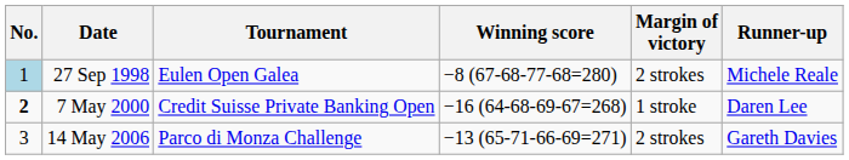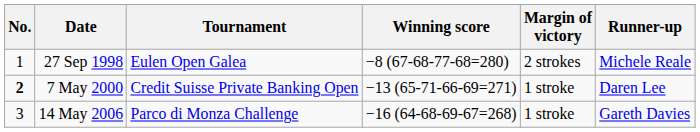 <table class="wikitable" style="font-size:95%;">
 <tr>
 <th>No.</th>
 <th>Date</th>
 <th>Tournament</th>
 <th>Winning score</th>
 <th>Margin of<br>victory</th>
 <th>Runner-up</th>
 </tr>
 <tr>
-<td align=center style="background: lightblue;">1</td>
+<td align=center>1</td>
 <td align=right>27 Sep <a href='#'>1998</a></td>
 <td><a href='#'>Eulen Open Galea</a></td>
 <td>−8 (67-68-77-68=280)</td>
 <td>2 strokes</td>
 <td> <a href='#'>Michele Reale</a></td>
 </tr>
 <tr>
 <td align=center><strong>2</strong></td>
 <td align=right>7 May <a href='#'>2000</a></td>
 <td><a href='#'>Credit Suisse Private Banking Open</a></td>
-<td>−16 (64-68-69-67=268)</td>
+<td>−13 (65-71-66-69=271)</td>
 <td>1 stroke</td>
 <td> <a href='#'>Daren Lee</a></td>
 </tr>
 <tr>
 <td align=center>3</td>
 <td align=right>14 May <a href='#'>2006</a></td>
 <td><a href='#'>Parco di Monza Challenge</a></td>
-<td>−13 (65-71-66-69=271)</td>
-<td>2 strokes</td>
+<td>−16 (64-68-69-67=268)</td>
+<td>1 stroke</td>
 <td> <a href='#'>Gareth Davies</a></td>
 </tr>
 </table>
